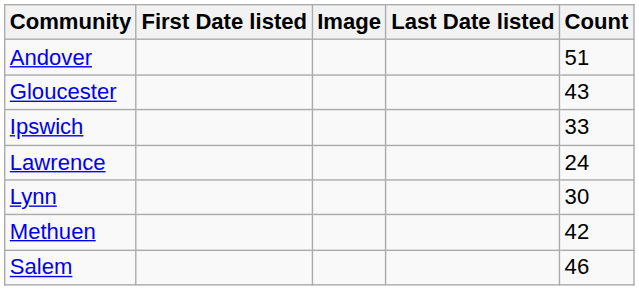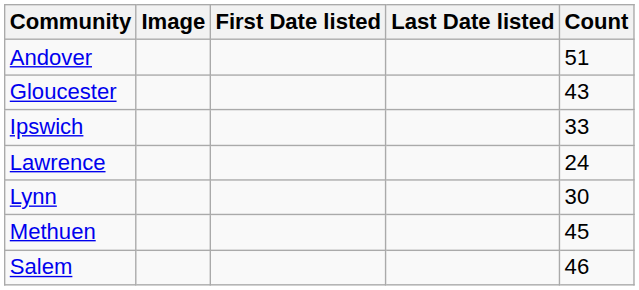 <table class="wikitable">
 <tr>
 <th><strong>Community</strong></th>
+<th class="unsortable" ><strong>Image</strong></th>
 <th><strong>First Date listed</strong></th>
-<th class="unsortable" ><strong>Image</strong></th>
 <th><strong>Last Date listed</strong></th>
 <th><strong>Count</strong></th>
 </tr>
 <tr>
 <td><a href='#'>Andover</a></td>
 <td></td>
 <td></td>
 <td></td>
 <td>51</td>
 </tr>
 <tr>
 <td><a href='#'>Gloucester</a></td>
 <td></td>
 <td></td>
 <td></td>
 <td>43</td>
 </tr>
 <tr>
 <td><a href='#'>Ipswich</a></td>
 <td></td>
 <td></td>
 <td></td>
 <td>33</td>
 </tr>
 <tr>
 <td><a href='#'>Lawrence</a></td>
 <td></td>
 <td></td>
 <td></td>
 <td>24</td>
 </tr>
 <tr>
 <td><a href='#'>Lynn</a></td>
 <td></td>
 <td></td>
 <td></td>
 <td>30</td>
 </tr>
 <tr>
 <td><a href='#'>Methuen</a></td>
 <td></td>
 <td></td>
 <td></td>
-<td>42</td>
+<td>45</td>
 </tr>
 <tr>
 <td><a href='#'>Salem</a></td>
 <td></td>
 <td></td>
 <td></td>
 <td>46</td>
 </tr>
 </table>
